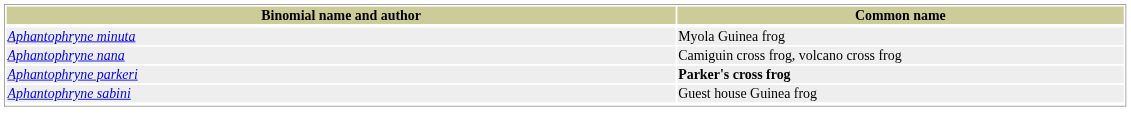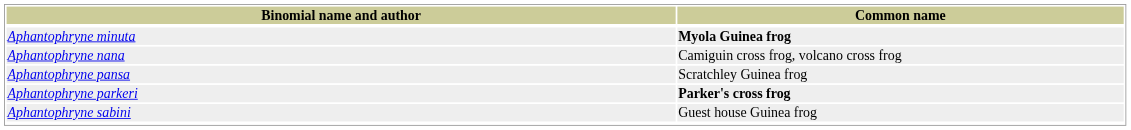 <table style="text-align:left; border:1px solid #999999; width: 65%">
 <tr style="background:#CCCC99; text-align: center; ">
 <th style="width: 60%; ">Binomial name and author</th>
 <th style="width: 40%; ">Common name</th>
 </tr>
 <tr>
 </tr>
 <tr style="background:#EEEEEE;">
 <td><em><a href='#'>Aphantophryne minuta</a></em> </td>
-<td>Myola Guinea frog</td>
+<td><strong>Myola Guinea frog</strong></td>
 </tr>
 <tr style="background:#EEEEEE;">
 <td><em><a href='#'>Aphantophryne nana</a></em> </td>
 <td>Camiguin cross frog, volcano cross frog</td>
+</tr>
+<tr style="background:#EEEEEE;">
+<td><em><a href='#'>Aphantophryne pansa</a></em> </td>
+<td>Scratchley Guinea frog</td>
 </tr>
 <tr style="background:#EEEEEE;">
 <td><em><a href='#'>Aphantophryne parkeri</a></em> </td>
 <td><strong>Parker's cross frog</strong></td>
 </tr>
 <tr style="background:#EEEEEE;">
 <td><em><a href='#'>Aphantophryne sabini</a></em> </td>
 <td>Guest house Guinea frog</td>
 </tr>
 <tr>
 </tr>
 </table>
